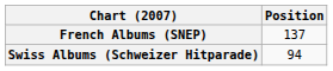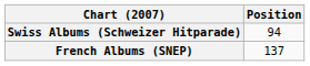 <table class="wikitable sortable plainrowheaders" style="text-align:center">
 <tr>
 <th scope="col">Chart (2007)</th>
 <th scope="col">Position</th>
 </tr>
 <tr>
+<th scope="row">Swiss Albums (Schweizer Hitparade)</th>
+<td>94</td>
+</tr>
+<tr>
 <th scope="row">French Albums (SNEP)</th>
 <td>137</td>
 </tr>
-<tr>
-<th scope="row">Swiss Albums (Schweizer Hitparade)</th>
-<td>94</td>
-</tr>
 </table>
